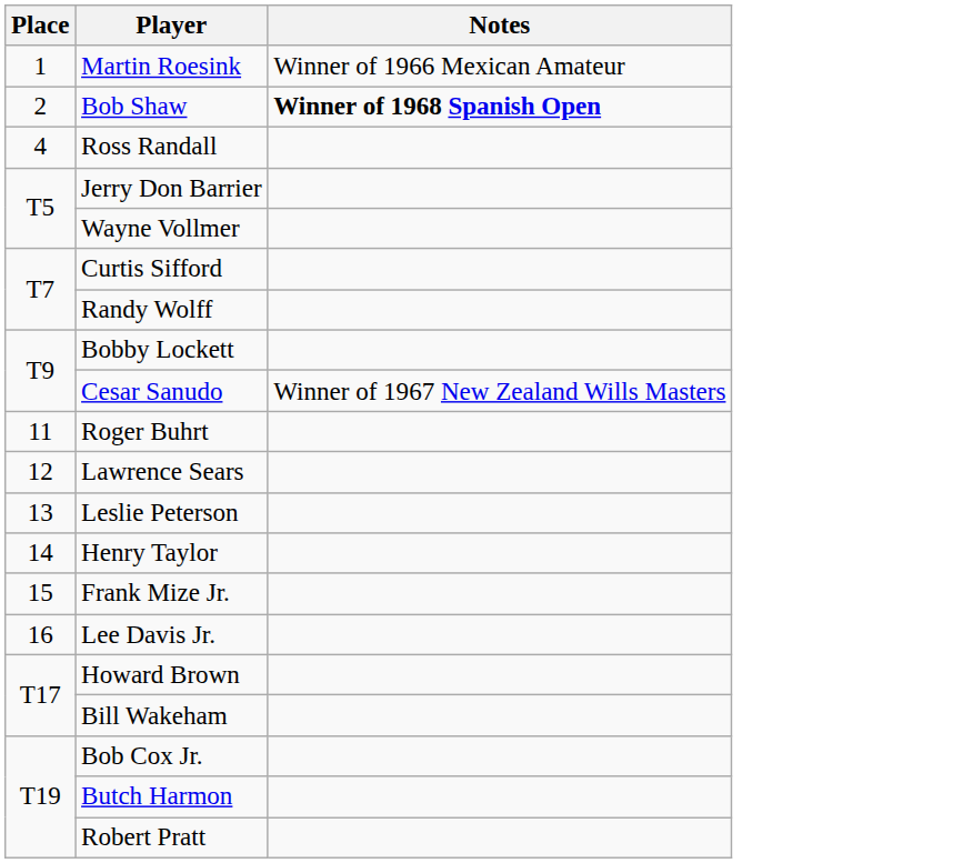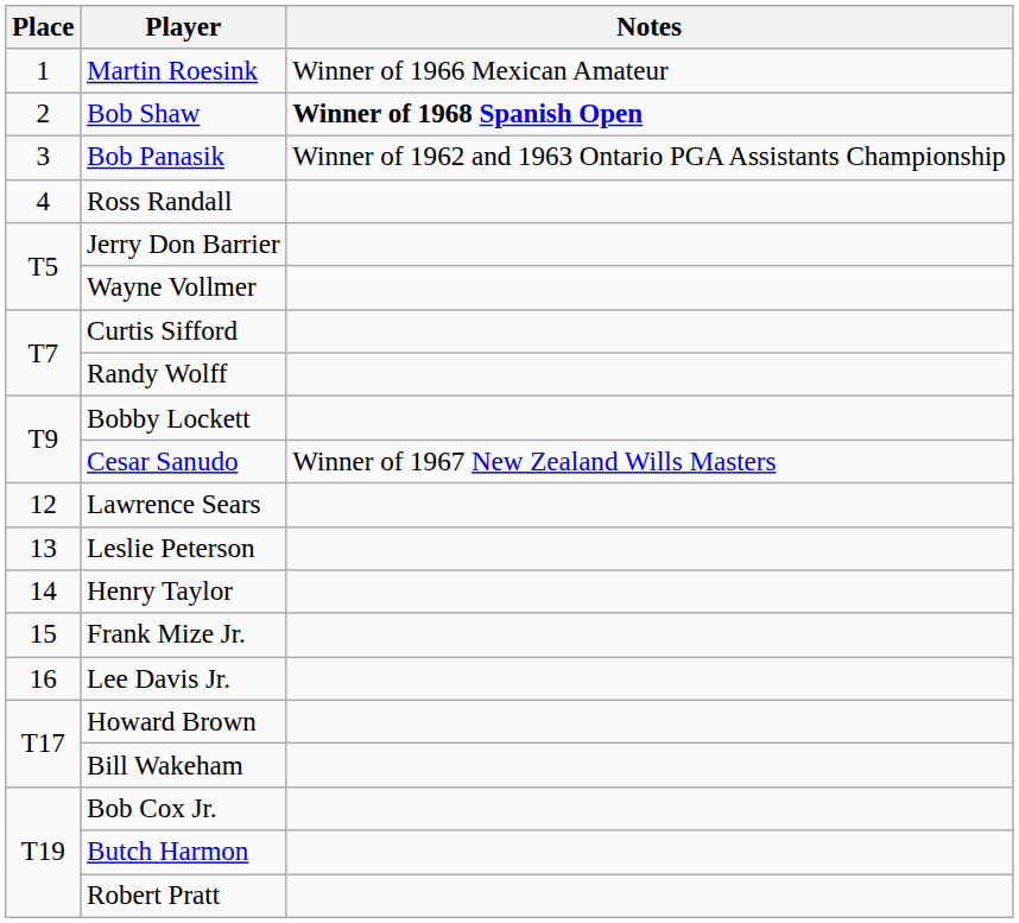 <table class="wikitable sortable">
 <tr>
 <th>Place</th>
 <th>Player</th>
 <th>Notes</th>
 </tr>
 <tr>
 <td align=center>1</td>
 <td> <a href='#'>Martin Roesink</a></td>
 <td>Winner of 1966 Mexican Amateur</td>
 </tr>
 <tr>
 <td align=center>2</td>
 <td> <a href='#'>Bob Shaw</a></td>
 <td><strong>Winner of 1968 <a href='#'>Spanish Open</a></strong></td>
+</tr>
+<tr>
+<td align=center>3</td>
+<td> <a href='#'>Bob Panasik</a></td>
+<td>Winner of 1962 and 1963 Ontario PGA Assistants Championship</td>
 </tr>
 <tr>
 <td align=center>4</td>
 <td> Ross Randall</td>
 <td></td>
 </tr>
 <tr>
 <td align=center rowspan=2>T5</td>
 <td> Jerry Don Barrier</td>
 <td></td>
 </tr>
 <tr>
 <td> Wayne Vollmer</td>
 <td></td>
 </tr>
 <tr>
 <td align=center rowspan=2>T7</td>
 <td> Curtis Sifford</td>
 <td></td>
 </tr>
 <tr>
 <td> Randy Wolff</td>
 <td></td>
 </tr>
 <tr>
 <td align=center rowspan=2>T9</td>
 <td> Bobby Lockett</td>
 <td></td>
 </tr>
 <tr>
 <td> <a href='#'>Cesar Sanudo</a></td>
 <td>Winner of 1967 <a href='#'>New Zealand Wills Masters</a></td>
-</tr>
-<tr>
-<td align=center>11</td>
-<td> Roger Buhrt</td>
-<td></td>
 </tr>
 <tr>
 <td align=center>12</td>
 <td> Lawrence Sears</td>
 <td></td>
 </tr>
 <tr>
 <td align=center>13</td>
 <td> Leslie Peterson</td>
 <td></td>
 </tr>
 <tr>
 <td align=center>14</td>
 <td> Henry Taylor</td>
 <td></td>
 </tr>
 <tr>
 <td align=center>15</td>
 <td> Frank Mize Jr.</td>
 <td></td>
 </tr>
 <tr>
 <td align=center>16</td>
 <td> Lee Davis Jr.</td>
 <td></td>
 </tr>
 <tr>
 <td align=center rowspan=2>T17</td>
 <td> Howard Brown</td>
 <td></td>
 </tr>
 <tr>
 <td> Bill Wakeham</td>
 <td></td>
 </tr>
 <tr>
 <td align=center rowspan=3>T19</td>
 <td> Bob Cox Jr.</td>
 <td></td>
 </tr>
 <tr>
 <td> <a href='#'>Butch Harmon</a></td>
 <td></td>
 </tr>
 <tr>
 <td> Robert Pratt</td>
 <td></td>
 </tr>
 </table>
